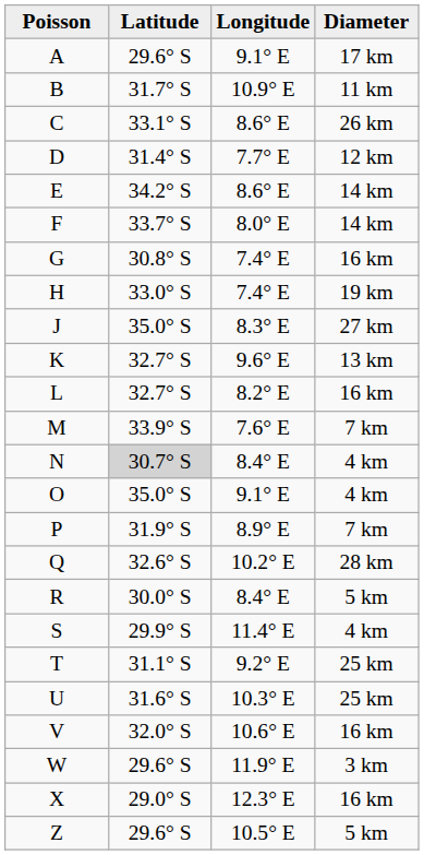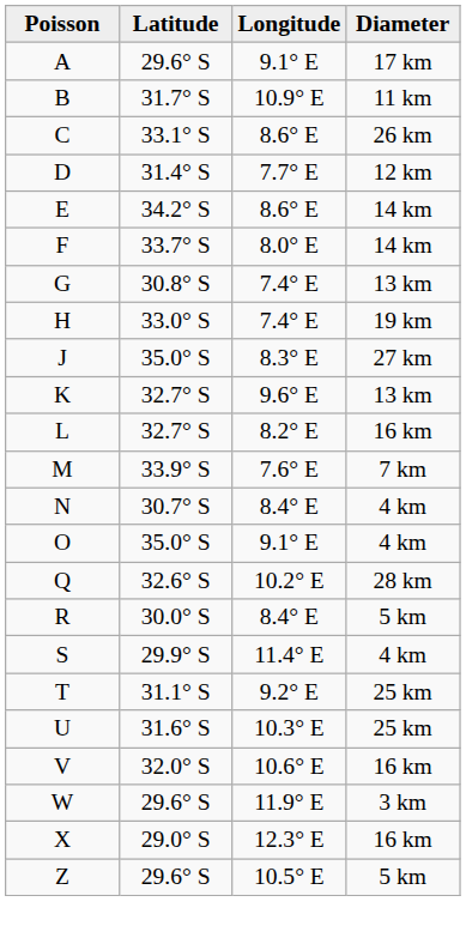 <table class="wikitable">
 <tr>
 <th width="25%" style="background:#eeeeee;">Poisson</th>
 <th width="25%" style="background:#eeeeee;">Latitude</th>
 <th width="25%" style="background:#eeeeee;">Longitude</th>
 <th width="25%" style="background:#eeeeee;">Diameter</th>
 </tr>
 <tr>
 <td align="center">A</td>
 <td align="center">29.6° S</td>
 <td align="center">9.1° E</td>
 <td align="center">17 km</td>
 </tr>
 <tr>
 <td align="center">B</td>
 <td align="center">31.7° S</td>
 <td align="center">10.9° E</td>
 <td align="center">11 km</td>
 </tr>
 <tr>
 <td align="center">C</td>
 <td align="center">33.1° S</td>
 <td align="center">8.6° E</td>
 <td align="center">26 km</td>
 </tr>
 <tr>
 <td align="center">D</td>
 <td align="center">31.4° S</td>
 <td align="center">7.7° E</td>
 <td align="center">12 km</td>
 </tr>
 <tr>
 <td align="center">E</td>
 <td align="center">34.2° S</td>
 <td align="center">8.6° E</td>
 <td align="center">14 km</td>
 </tr>
 <tr>
 <td align="center">F</td>
 <td align="center">33.7° S</td>
 <td align="center">8.0° E</td>
 <td align="center">14 km</td>
 </tr>
 <tr>
 <td align="center">G</td>
 <td align="center">30.8° S</td>
 <td align="center">7.4° E</td>
-<td align="center">16 km</td>
+<td align="center">13 km</td>
 </tr>
 <tr>
 <td align="center">H</td>
 <td align="center">33.0° S</td>
 <td align="center">7.4° E</td>
 <td align="center">19 km</td>
 </tr>
 <tr>
 <td align="center">J</td>
 <td align="center">35.0° S</td>
 <td align="center">8.3° E</td>
 <td align="center">27 km</td>
 </tr>
 <tr>
 <td align="center">K</td>
 <td align="center">32.7° S</td>
 <td align="center">9.6° E</td>
 <td align="center">13 km</td>
 </tr>
 <tr>
 <td align="center">L</td>
 <td align="center">32.7° S</td>
 <td align="center">8.2° E</td>
 <td align="center">16 km</td>
 </tr>
 <tr>
 <td align="center">M</td>
 <td align="center">33.9° S</td>
 <td align="center">7.6° E</td>
 <td align="center">7 km</td>
 </tr>
 <tr>
 <td align="center">N</td>
-<td align="center" style="background: lightgrey;">30.7° S</td>
+<td align="center">30.7° S</td>
 <td align="center">8.4° E</td>
 <td align="center">4 km</td>
 </tr>
 <tr>
 <td align="center">O</td>
 <td align="center">35.0° S</td>
 <td align="center">9.1° E</td>
 <td align="center">4 km</td>
-</tr>
-<tr>
-<td align="center">P</td>
-<td align="center">31.9° S</td>
-<td align="center">8.9° E</td>
-<td align="center">7 km</td>
 </tr>
 <tr>
 <td align="center">Q</td>
 <td align="center">32.6° S</td>
 <td align="center">10.2° E</td>
 <td align="center">28 km</td>
 </tr>
 <tr>
 <td align="center">R</td>
 <td align="center">30.0° S</td>
 <td align="center">8.4° E</td>
 <td align="center">5 km</td>
 </tr>
 <tr>
 <td align="center">S</td>
 <td align="center">29.9° S</td>
 <td align="center">11.4° E</td>
 <td align="center">4 km</td>
 </tr>
 <tr>
 <td align="center">T</td>
 <td align="center">31.1° S</td>
 <td align="center">9.2° E</td>
 <td align="center">25 km</td>
 </tr>
 <tr>
 <td align="center">U</td>
 <td align="center">31.6° S</td>
 <td align="center">10.3° E</td>
 <td align="center">25 km</td>
 </tr>
 <tr>
 <td align="center">V</td>
 <td align="center">32.0° S</td>
 <td align="center">10.6° E</td>
 <td align="center">16 km</td>
 </tr>
 <tr>
 <td align="center">W</td>
 <td align="center">29.6° S</td>
 <td align="center">11.9° E</td>
 <td align="center">3 km</td>
 </tr>
 <tr>
 <td align="center">X</td>
 <td align="center">29.0° S</td>
 <td align="center">12.3° E</td>
 <td align="center">16 km</td>
 </tr>
 <tr>
 <td align="center">Z</td>
 <td align="center">29.6° S</td>
 <td align="center">10.5° E</td>
 <td align="center">5 km</td>
 </tr>
 </table>
